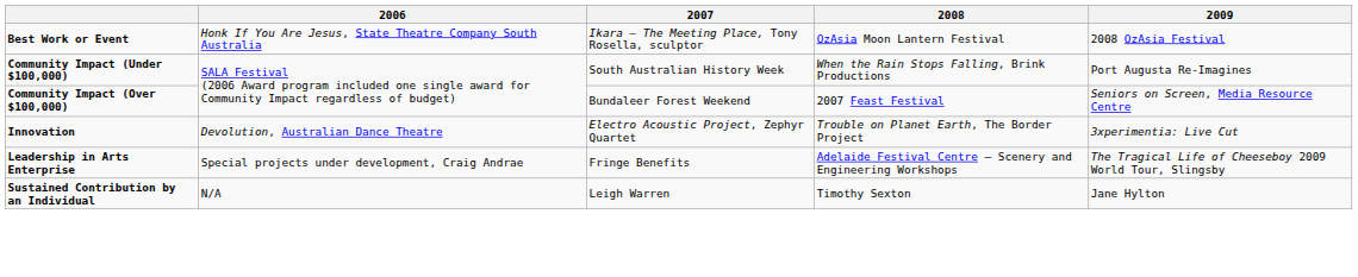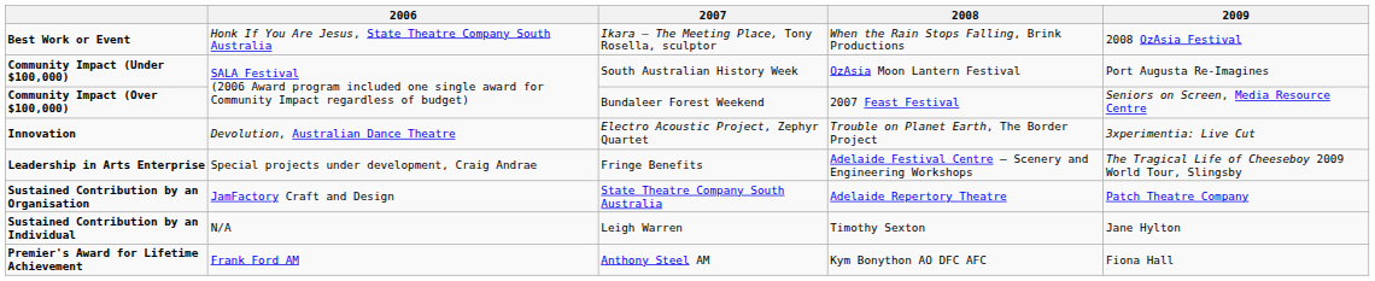 <table class="wikitable">
 <tr>
 <th></th>
 <th>2006</th>
 <th>2007</th>
 <th>2008</th>
 <th>2009</th>
 </tr>
 <tr>
 <td><strong>Best Work or Event</strong></td>
 <td><em>Honk If You Are Jesus</em>, <a href='#'>State Theatre Company South Australia</a></td>
 <td><em>Ikara – The Meeting Place,</em> Tony Rosella, sculptor</td>
-<td><a href='#'>OzAsia</a> Moon Lantern Festival</td>
+<td><em>When the Rain Stops Falling</em>, Brink Productions</td>
 <td>2008 <a href='#'>OzAsia Festival</a></td>
 </tr>
 <tr>
 <td><strong>Community Impact (Under $100,000)</strong></td>
 <td rowspan="2"><a href='#'>SALA Festival</a><br>(2006 Award program included one single award for Community Impact regardless of budget)</td>
 <td>South Australian History Week</td>
-<td><em>When the Rain Stops Falling</em>, Brink Productions</td>
+<td><a href='#'>OzAsia</a> Moon Lantern Festival</td>
 <td>Port Augusta Re-Imagines</td>
 </tr>
 <tr>
 <td><strong>Community Impact (Over $100,000)</strong></td>
 <td>Bundaleer Forest Weekend</td>
 <td>2007 <a href='#'>Feast Festival</a></td>
 <td><em>Seniors on Screen</em>, <a href='#'>Media Resource Centre</a></td>
 </tr>
 <tr>
 <td><strong>Innovation</strong></td>
 <td><em>Devolution</em>, <a href='#'>Australian Dance Theatre</a></td>
 <td><em>Electro Acoustic Project</em>, Zephyr Quartet</td>
 <td><em>Trouble on Planet Earth</em>, The Border Project</td>
 <td><em>3xperimentia: Live Cut</em></td>
 </tr>
 <tr>
 <td><strong>Leadership in Arts Enterprise</strong></td>
 <td>Special projects under development, Craig Andrae</td>
 <td>Fringe Benefits</td>
 <td><a href='#'>Adelaide Festival Centre</a> – Scenery and Engineering Workshops</td>
 <td><em>The Tragical Life of Cheeseboy</em> 2009 World Tour, Slingsby</td>
 </tr>
 <tr>
+<td><strong>Sustained Contribution by an Organisation</strong></td>
+<td><a href='#'>JamFactory</a> Craft and Design</td>
+<td><a href='#'>State Theatre Company South Australia</a></td>
+<td><a href='#'>Adelaide Repertory Theatre</a></td>
+<td><a href='#'>Patch Theatre Company</a></td>
+</tr>
+<tr>
 <td><strong>Sustained Contribution by an Individual</strong></td>
 <td>N/A</td>
 <td>Leigh Warren</td>
 <td>Timothy Sexton</td>
 <td>Jane Hylton</td>
 </tr>
+<tr>
+<td><strong>Premier's Award for Lifetime Achievement</strong></td>
+<td><a href='#'>Frank Ford AM</a></td>
+<td><a href='#'>Anthony Steel</a> AM</td>
+<td>Kym Bonython AO DFC AFC</td>
+<td>Fiona Hall</td>
+</tr>
 </table>
